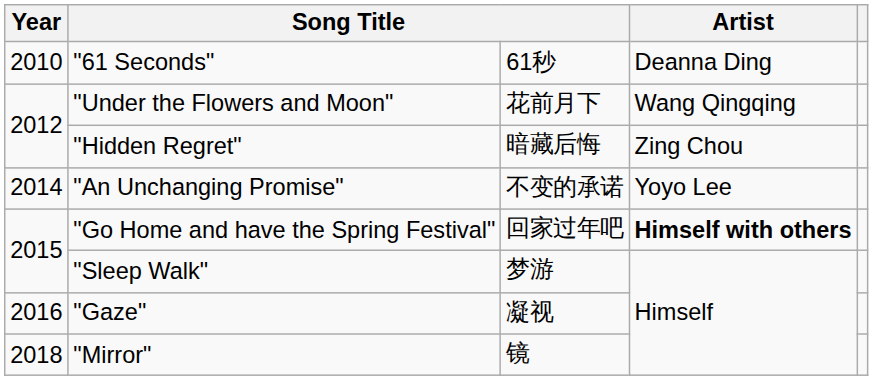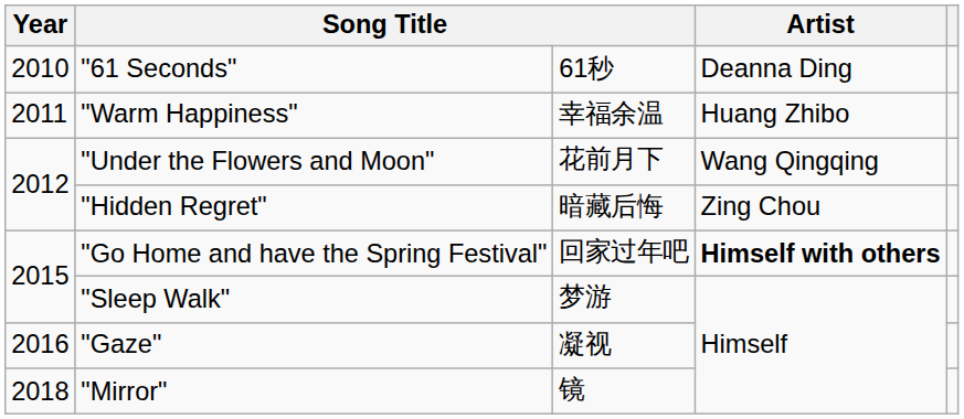 <table class="wikitable sortable">
 <tr>
 <th>Year</th>
 <th colspan=2>Song Title</th>
 <th>Artist</th>
 <th class="unsortable"></th>
 </tr>
 <tr>
 <td>2010</td>
 <td>"61 Seconds"</td>
 <td>61秒</td>
 <td>Deanna Ding</td>
 <td></td>
 </tr>
 <tr>
+<td>2011</td>
+<td>"Warm Happiness"</td>
+<td>幸福余温</td>
+<td>Huang Zhibo</td>
+<td></td>
+</tr>
+<tr>
 <td rowspan=2>2012</td>
 <td>"Under the Flowers and Moon"</td>
 <td>花前月下</td>
 <td>Wang Qingqing</td>
 <td></td>
 </tr>
 <tr>
 <td>"Hidden Regret"</td>
 <td>暗藏后悔</td>
 <td>Zing Chou</td>
-<td></td>
-</tr>
-<tr>
-<td>2014</td>
-<td>"An Unchanging Promise"</td>
-<td>不变的承诺</td>
-<td>Yoyo Lee</td>
 <td></td>
 </tr>
 <tr>
 <td rowspan=2>2015</td>
 <td>"Go Home and have the Spring Festival"</td>
 <td>回家过年吧</td>
 <td><strong>Himself with others</strong></td>
 <td></td>
 </tr>
 <tr>
 <td>"Sleep Walk"</td>
 <td>梦游</td>
 <td rowspan=3>Himself</td>
 <td></td>
 </tr>
 <tr>
 <td>2016</td>
 <td>"Gaze"</td>
 <td>凝视</td>
 <td></td>
 </tr>
 <tr>
 <td>2018</td>
 <td>"Mirror"</td>
 <td>镜</td>
 <td></td>
 </tr>
 </table>
